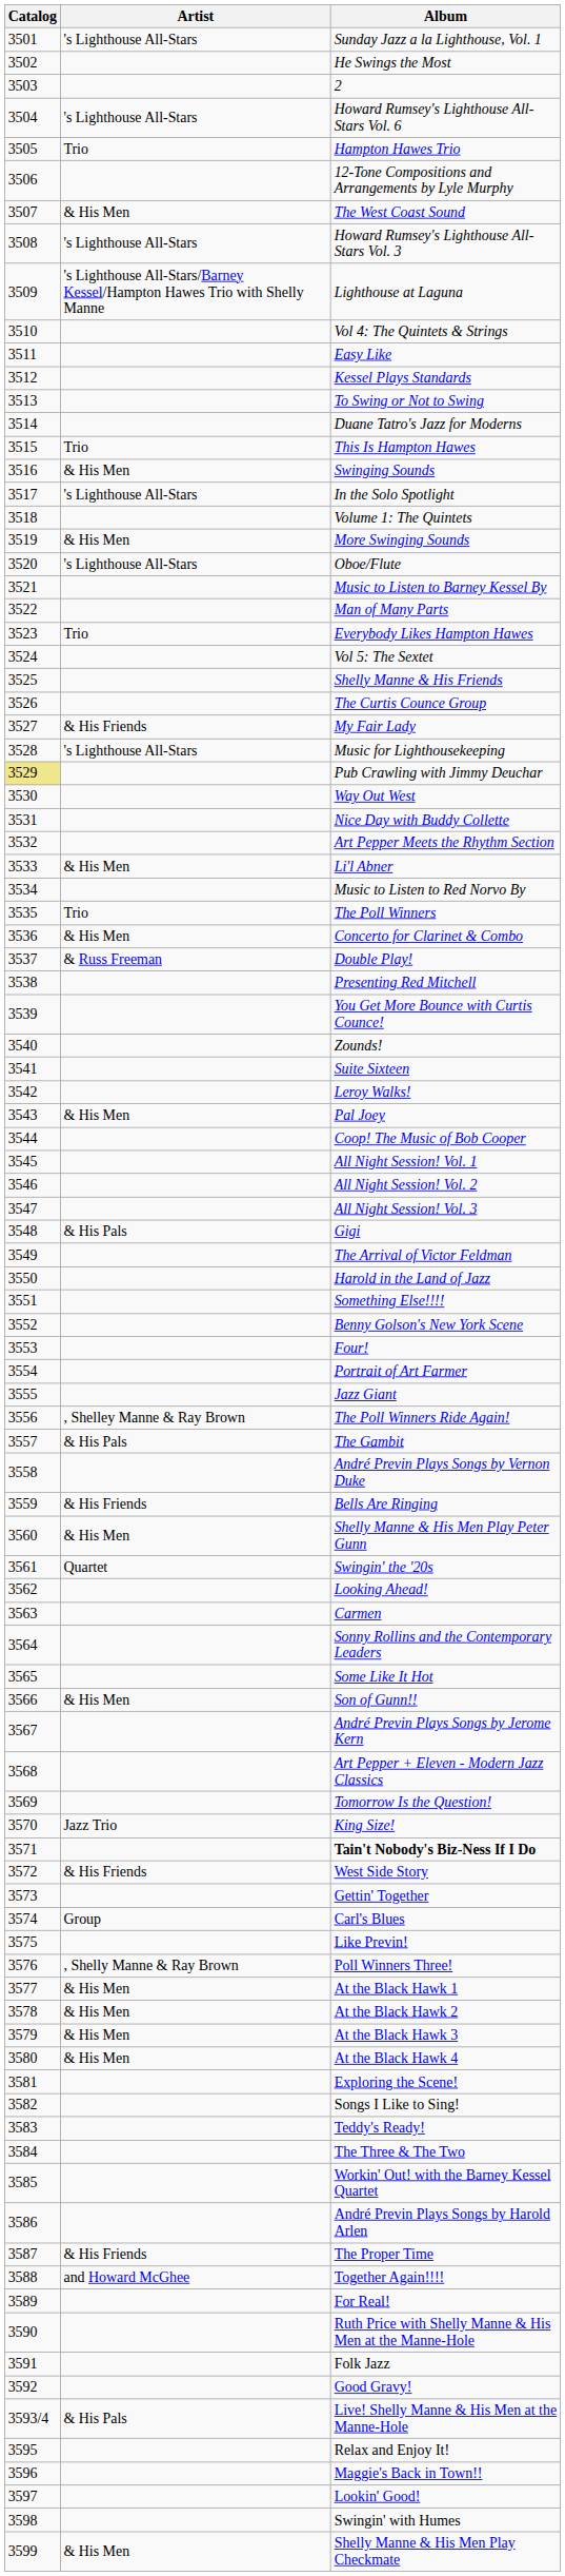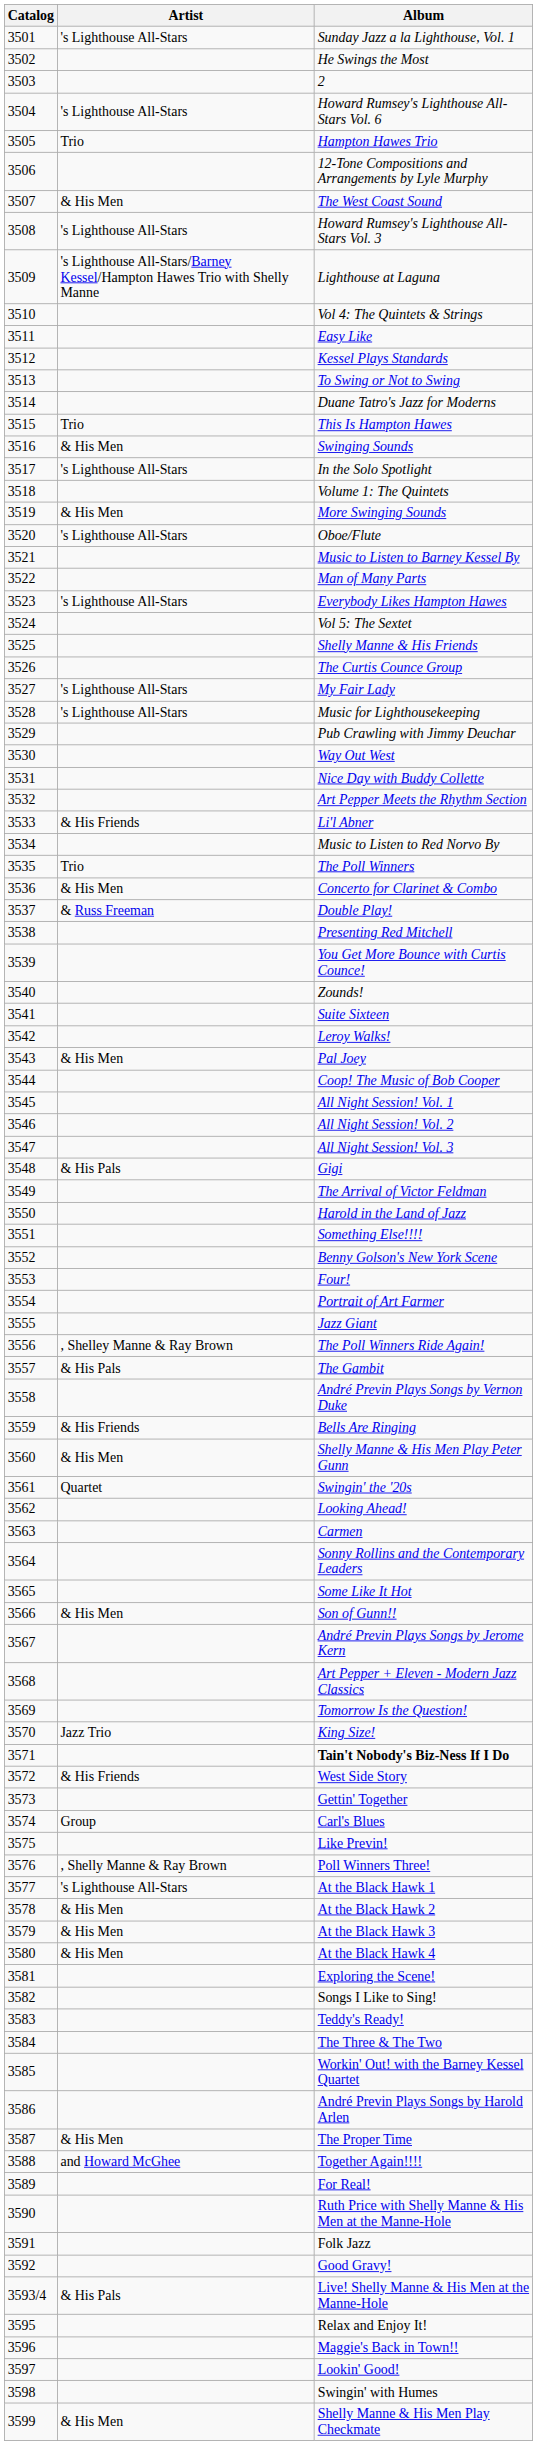 <table class="wikitable sortable">
 <tr>
 <th>Catalog</th>
 <th>Artist</th>
 <th>Album</th>
 </tr>
 <tr>
 <td>3501</td>
 <td>'s Lighthouse All-Stars</td>
 <td><em>Sunday Jazz a la Lighthouse, Vol. 1</em></td>
 </tr>
 <tr>
 <td>3502</td>
 <td></td>
 <td><em>He Swings the Most</em></td>
 </tr>
 <tr>
 <td>3503</td>
 <td></td>
 <td><em>2</em></td>
 </tr>
 <tr>
 <td>3504</td>
 <td>'s Lighthouse All-Stars</td>
 <td><em>Howard Rumsey's Lighthouse All-Stars Vol. 6</em></td>
 </tr>
 <tr>
 <td>3505</td>
 <td> Trio</td>
 <td><em><a href='#'>Hampton Hawes Trio</a></em></td>
 </tr>
 <tr>
 <td>3506</td>
 <td></td>
 <td><em>12-Tone Compositions and Arrangements by Lyle Murphy</em></td>
 </tr>
 <tr>
 <td>3507</td>
 <td> & His Men</td>
 <td><em><a href='#'>The West Coast Sound</a></em></td>
 </tr>
 <tr>
 <td>3508</td>
 <td>'s Lighthouse All-Stars</td>
 <td><em>Howard Rumsey's Lighthouse All-Stars Vol. 3</em></td>
 </tr>
 <tr>
 <td>3509</td>
 <td>'s Lighthouse All-Stars/<a href='#'>Barney Kessel</a>/Hampton Hawes Trio with Shelly Manne</td>
 <td><em>Lighthouse at Laguna</em></td>
 </tr>
 <tr>
 <td>3510</td>
 <td></td>
 <td><em>Vol 4: The Quintets & Strings</em></td>
 </tr>
 <tr>
 <td>3511</td>
 <td></td>
 <td><em><a href='#'>Easy Like</a></em></td>
 </tr>
 <tr>
 <td>3512</td>
 <td></td>
 <td><em><a href='#'>Kessel Plays Standards</a></em></td>
 </tr>
 <tr>
 <td>3513</td>
 <td></td>
 <td><em><a href='#'>To Swing or Not to Swing</a></em></td>
 </tr>
 <tr>
 <td>3514</td>
 <td></td>
 <td><em>Duane Tatro's Jazz for Moderns</em></td>
 </tr>
 <tr>
 <td>3515</td>
 <td> Trio</td>
 <td><em><a href='#'>This Is Hampton Hawes</a></em></td>
 </tr>
 <tr>
 <td>3516</td>
 <td> & His Men</td>
 <td><em><a href='#'>Swinging Sounds</a></em></td>
 </tr>
 <tr>
 <td>3517</td>
 <td>'s Lighthouse All-Stars</td>
 <td><em>In the Solo Spotlight</em></td>
 </tr>
 <tr>
 <td>3518</td>
 <td></td>
 <td><em>Volume 1: The Quintets</em></td>
 </tr>
 <tr>
 <td>3519</td>
 <td> & His Men</td>
 <td><em><a href='#'>More Swinging Sounds</a></em></td>
 </tr>
 <tr>
 <td>3520</td>
 <td>'s Lighthouse All-Stars</td>
 <td><em>Oboe/Flute</em></td>
 </tr>
 <tr>
 <td>3521</td>
 <td></td>
 <td><em><a href='#'>Music to Listen to Barney Kessel By</a></em></td>
 </tr>
 <tr>
 <td>3522</td>
 <td></td>
 <td><em><a href='#'>Man of Many Parts</a></em></td>
 </tr>
 <tr>
 <td>3523</td>
-<td> Trio</td>
+<td>'s Lighthouse All-Stars</td>
 <td><em><a href='#'>Everybody Likes Hampton Hawes</a></em></td>
 </tr>
 <tr>
 <td>3524</td>
 <td></td>
 <td><em>Vol 5: The Sextet</em></td>
 </tr>
 <tr>
 <td>3525</td>
 <td></td>
 <td><em><a href='#'>Shelly Manne & His Friends</a></em></td>
 </tr>
 <tr>
 <td>3526</td>
 <td></td>
 <td><em><a href='#'>The Curtis Counce Group</a></em></td>
 </tr>
 <tr>
 <td>3527</td>
-<td> & His Friends</td>
+<td>'s Lighthouse All-Stars</td>
 <td><em><a href='#'>My Fair Lady</a></em></td>
 </tr>
 <tr>
 <td>3528</td>
 <td>'s Lighthouse All-Stars</td>
 <td><em>Music for Lighthousekeeping</em></td>
 </tr>
 <tr>
-<td style="background: khaki;">3529</td>
+<td>3529</td>
 <td></td>
 <td><em>Pub Crawling with Jimmy Deuchar</em></td>
 </tr>
 <tr>
 <td>3530</td>
 <td></td>
 <td><em><a href='#'>Way Out West</a></em></td>
 </tr>
 <tr>
 <td>3531</td>
 <td></td>
 <td><em><a href='#'>Nice Day with Buddy Collette</a></em></td>
 </tr>
 <tr>
 <td>3532</td>
 <td></td>
 <td><em><a href='#'>Art Pepper Meets the Rhythm Section</a></em></td>
 </tr>
 <tr>
 <td>3533</td>
-<td> & His Men</td>
+<td> & His Friends</td>
 <td><em><a href='#'>Li'l Abner</a></em></td>
 </tr>
 <tr>
 <td>3534</td>
 <td></td>
 <td><em>Music to Listen to Red Norvo By</em></td>
 </tr>
 <tr>
 <td>3535</td>
 <td> Trio</td>
 <td><em><a href='#'>The Poll Winners</a></em></td>
 </tr>
 <tr>
 <td>3536</td>
 <td> & His Men</td>
 <td><em><a href='#'>Concerto for Clarinet & Combo</a></em></td>
 </tr>
 <tr>
 <td>3537</td>
 <td> & <a href='#'>Russ Freeman</a></td>
 <td><em><a href='#'>Double Play!</a></em></td>
 </tr>
 <tr>
 <td>3538</td>
 <td></td>
 <td><em><a href='#'>Presenting Red Mitchell</a></em></td>
 </tr>
 <tr>
 <td>3539</td>
 <td></td>
 <td><em><a href='#'>You Get More Bounce with Curtis Counce!</a></em></td>
 </tr>
 <tr>
 <td>3540</td>
 <td></td>
 <td><em>Zounds!</em></td>
 </tr>
 <tr>
 <td>3541</td>
 <td></td>
 <td><em><a href='#'>Suite Sixteen</a></em></td>
 </tr>
 <tr>
 <td>3542</td>
 <td></td>
 <td><em><a href='#'>Leroy Walks!</a></em></td>
 </tr>
 <tr>
 <td>3543</td>
 <td> & His Men</td>
 <td><em><a href='#'>Pal Joey</a></em></td>
 </tr>
 <tr>
 <td>3544</td>
 <td></td>
 <td><em><a href='#'>Coop! The Music of Bob Cooper</a></em></td>
 </tr>
 <tr>
 <td>3545</td>
 <td></td>
 <td><em><a href='#'>All Night Session! Vol. 1</a></em></td>
 </tr>
 <tr>
 <td>3546</td>
 <td></td>
 <td><em><a href='#'>All Night Session! Vol. 2</a></em></td>
 </tr>
 <tr>
 <td>3547</td>
 <td></td>
 <td><em><a href='#'>All Night Session! Vol. 3</a></em></td>
 </tr>
 <tr>
 <td>3548</td>
 <td> & His Pals</td>
 <td><em><a href='#'>Gigi</a></em></td>
 </tr>
 <tr>
 <td>3549</td>
 <td></td>
 <td><em><a href='#'>The Arrival of Victor Feldman</a></em></td>
 </tr>
 <tr>
 <td>3550</td>
 <td></td>
 <td><em><a href='#'>Harold in the Land of Jazz</a></em></td>
 </tr>
 <tr>
 <td>3551</td>
 <td></td>
 <td><em><a href='#'>Something Else!!!!</a></em></td>
 </tr>
 <tr>
 <td>3552</td>
 <td></td>
 <td><em><a href='#'>Benny Golson's New York Scene</a></em></td>
 </tr>
 <tr>
 <td>3553</td>
 <td></td>
 <td><em><a href='#'>Four!</a></em></td>
 </tr>
 <tr>
 <td>3554</td>
 <td></td>
 <td><em><a href='#'>Portrait of Art Farmer</a></em></td>
 </tr>
 <tr>
 <td>3555</td>
 <td></td>
 <td><em><a href='#'>Jazz Giant</a></em></td>
 </tr>
 <tr>
 <td>3556</td>
 <td>, Shelley Manne & Ray Brown</td>
 <td><em><a href='#'>The Poll Winners Ride Again!</a></em></td>
 </tr>
 <tr>
 <td>3557</td>
 <td> & His Pals</td>
 <td><em><a href='#'>The Gambit</a></em></td>
 </tr>
 <tr>
 <td>3558</td>
 <td></td>
 <td><em><a href='#'>André Previn Plays Songs by Vernon Duke</a></em></td>
 </tr>
 <tr>
 <td>3559</td>
 <td> & His Friends</td>
 <td><em><a href='#'>Bells Are Ringing</a></em></td>
 </tr>
 <tr>
 <td>3560</td>
 <td> & His Men</td>
 <td><em><a href='#'>Shelly Manne & His Men Play Peter Gunn</a></em></td>
 </tr>
 <tr>
 <td>3561</td>
 <td> Quartet</td>
 <td><em><a href='#'>Swingin' the '20s</a></em></td>
 </tr>
 <tr>
 <td>3562</td>
 <td></td>
 <td><em><a href='#'>Looking Ahead!</a></em></td>
 </tr>
 <tr>
 <td>3563</td>
 <td></td>
 <td><em><a href='#'>Carmen</a></em></td>
 </tr>
 <tr>
 <td>3564</td>
 <td></td>
 <td><em><a href='#'>Sonny Rollins and the Contemporary Leaders</a></em></td>
 </tr>
 <tr>
 <td>3565</td>
 <td></td>
 <td><em><a href='#'>Some Like It Hot</a></em></td>
 </tr>
 <tr>
 <td>3566</td>
 <td> & His Men</td>
 <td><em><a href='#'>Son of Gunn!!</a></em></td>
 </tr>
 <tr>
 <td>3567</td>
 <td></td>
 <td><em><a href='#'>André Previn Plays Songs by Jerome Kern</a></em></td>
 </tr>
 <tr>
 <td>3568</td>
 <td></td>
 <td><em><a href='#'>Art Pepper + Eleven - Modern Jazz Classics</a></em></td>
 </tr>
 <tr>
 <td>3569</td>
 <td></td>
 <td><em><a href='#'>Tomorrow Is the Question!</a></em></td>
 </tr>
 <tr>
 <td>3570</td>
 <td> Jazz Trio</td>
 <td><em><a href='#'>King Size!</a></em></td>
 </tr>
 <tr>
 <td>3571</td>
 <td></td>
 <td><strong>Tain't Nobody's Biz-Ness If I Do<em></td>
 </tr>
 <tr>
 <td>3572</td>
 <td> & His Friends</td>
 <td></em><a href='#'>West Side Story</a><em></td>
 </tr>
 <tr>
 <td>3573</td>
 <td></td>
 <td></em><a href='#'>Gettin' Together</a><em></td>
 </tr>
 <tr>
 <td>3574</td>
 <td> Group</td>
 <td></em><a href='#'>Carl's Blues</a><em></td>
 </tr>
 <tr>
 <td>3575</td>
 <td></td>
 <td></em><a href='#'>Like Previn!</a><em></td>
 </tr>
 <tr>
 <td>3576</td>
 <td>, Shelly Manne & Ray Brown</td>
 <td></em><a href='#'>Poll Winners Three!</a><em></td>
 </tr>
 <tr>
 <td>3577</td>
-<td> & His Men</td>
+<td>'s Lighthouse All-Stars</td>
 <td></em><a href='#'>At the Black Hawk 1</a><em></td>
 </tr>
 <tr>
 <td>3578</td>
 <td> & His Men</td>
 <td></em><a href='#'>At the Black Hawk 2</a><em></td>
 </tr>
 <tr>
 <td>3579</td>
 <td> & His Men</td>
 <td></em><a href='#'>At the Black Hawk 3</a><em></td>
 </tr>
 <tr>
 <td>3580</td>
 <td> & His Men</td>
 <td></em><a href='#'>At the Black Hawk 4</a><em></td>
 </tr>
 <tr>
 <td>3581</td>
 <td></td>
 <td></em><a href='#'>Exploring the Scene!</a><em></td>
 </tr>
 <tr>
 <td>3582</td>
 <td></td>
 <td></em>Songs I Like to Sing!<em></td>
 </tr>
 <tr>
 <td>3583</td>
 <td></td>
 <td></em><a href='#'>Teddy's Ready!</a><em></td>
 </tr>
 <tr>
 <td>3584</td>
 <td></td>
 <td></em><a href='#'>The Three & The Two</a><em></td>
 </tr>
 <tr>
 <td>3585</td>
 <td></td>
 <td></em><a href='#'>Workin' Out! with the Barney Kessel Quartet</a><em></td>
 </tr>
 <tr>
 <td>3586</td>
 <td></td>
 <td></em><a href='#'>André Previn Plays Songs by Harold Arlen</a><em></td>
 </tr>
 <tr>
 <td>3587</td>
-<td> & His Friends</td>
+<td> & His Men</td>
 <td></em><a href='#'>The Proper Time</a><em></td>
 </tr>
 <tr>
 <td>3588</td>
 <td> and <a href='#'>Howard McGhee</a></td>
 <td></em><a href='#'>Together Again!!!!</a><em></td>
 </tr>
 <tr>
 <td>3589</td>
 <td></td>
 <td></em><a href='#'>For Real!</a><em></td>
 </tr>
 <tr>
 <td>3590</td>
 <td></td>
 <td></em><a href='#'>Ruth Price with Shelly Manne & His Men at the Manne-Hole</a><em></td>
 </tr>
 <tr>
 <td>3591</td>
 <td></td>
 <td></em>Folk Jazz<em></td>
 </tr>
 <tr>
 <td>3592</td>
 <td></td>
 <td></em><a href='#'>Good Gravy!</a><em></td>
 </tr>
 <tr>
 <td>3593/4</td>
 <td> & His Pals</td>
 <td></em><a href='#'>Live! Shelly Manne & His Men at the Manne-Hole</a><em></td>
 </tr>
 <tr>
 <td>3595</td>
 <td></td>
 <td></em>Relax and Enjoy It!<em></td>
 </tr>
 <tr>
 <td>3596</td>
 <td></td>
 <td></em><a href='#'>Maggie's Back in Town!!</a><em></td>
 </tr>
 <tr>
 <td>3597</td>
 <td></td>
 <td></em><a href='#'>Lookin' Good!</a><em></td>
 </tr>
 <tr>
 <td>3598</td>
 <td></td>
 <td></em>Swingin' with Humes<em></td>
 </tr>
 <tr>
 <td>3599</td>
 <td> & His Men</td>
 <td></em><a href='#'>Shelly Manne & His Men Play Checkmate</a><em></td>
 </tr>
 </table>
